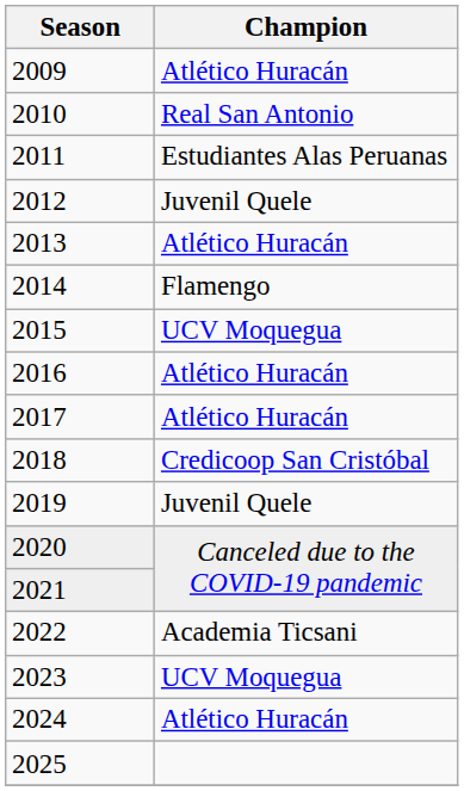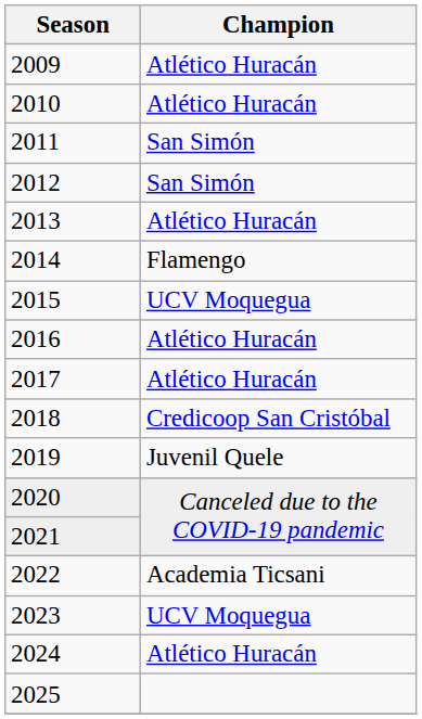 <table class="wikitable sortable">
 <tr>
 <th width=80px>Season</th>
 <th width=170px>Champion</th>
 </tr>
 <tr>
 <td>2009</td>
 <td><a href='#'>Atlético Huracán</a></td>
 </tr>
 <tr>
 <td>2010</td>
-<td><a href='#'>Real San Antonio</a></td>
+<td><a href='#'>Atlético Huracán</a></td>
 </tr>
 <tr>
 <td>2011</td>
-<td>Estudiantes Alas Peruanas</td>
+<td><a href='#'>San Simón</a></td>
 </tr>
 <tr>
 <td>2012</td>
-<td>Juvenil Quele</td>
+<td><a href='#'>San Simón</a></td>
 </tr>
 <tr>
 <td>2013</td>
 <td><a href='#'>Atlético Huracán</a></td>
 </tr>
 <tr>
 <td>2014</td>
 <td>Flamengo</td>
 </tr>
 <tr>
 <td>2015</td>
 <td><a href='#'>UCV Moquegua</a></td>
 </tr>
 <tr>
 <td>2016</td>
 <td><a href='#'>Atlético Huracán</a></td>
 </tr>
 <tr>
 <td>2017</td>
 <td><a href='#'>Atlético Huracán</a></td>
 </tr>
 <tr>
 <td>2018</td>
 <td><a href='#'>Credicoop San Cristóbal</a></td>
 </tr>
 <tr>
 <td>2019</td>
 <td>Juvenil Quele</td>
 </tr>
 <tr bgcolor=#efefef>
 <td>2020</td>
 <td rowspan=2 colspan="1" align=center><em>Canceled due to the <a href='#'>COVID-19 pandemic</a></em></td>
 </tr>
 <tr bgcolor=#efefef>
 <td>2021</td>
 </tr>
 <tr>
 <td>2022</td>
 <td>Academia Ticsani</td>
 </tr>
 <tr>
 <td>2023</td>
 <td><a href='#'>UCV Moquegua</a></td>
 </tr>
 <tr>
 <td>2024</td>
 <td><a href='#'>Atlético Huracán</a></td>
 </tr>
 <tr>
 <td>2025</td>
 <td></td>
 </tr>
 <tr>
 </tr>
 </table>
